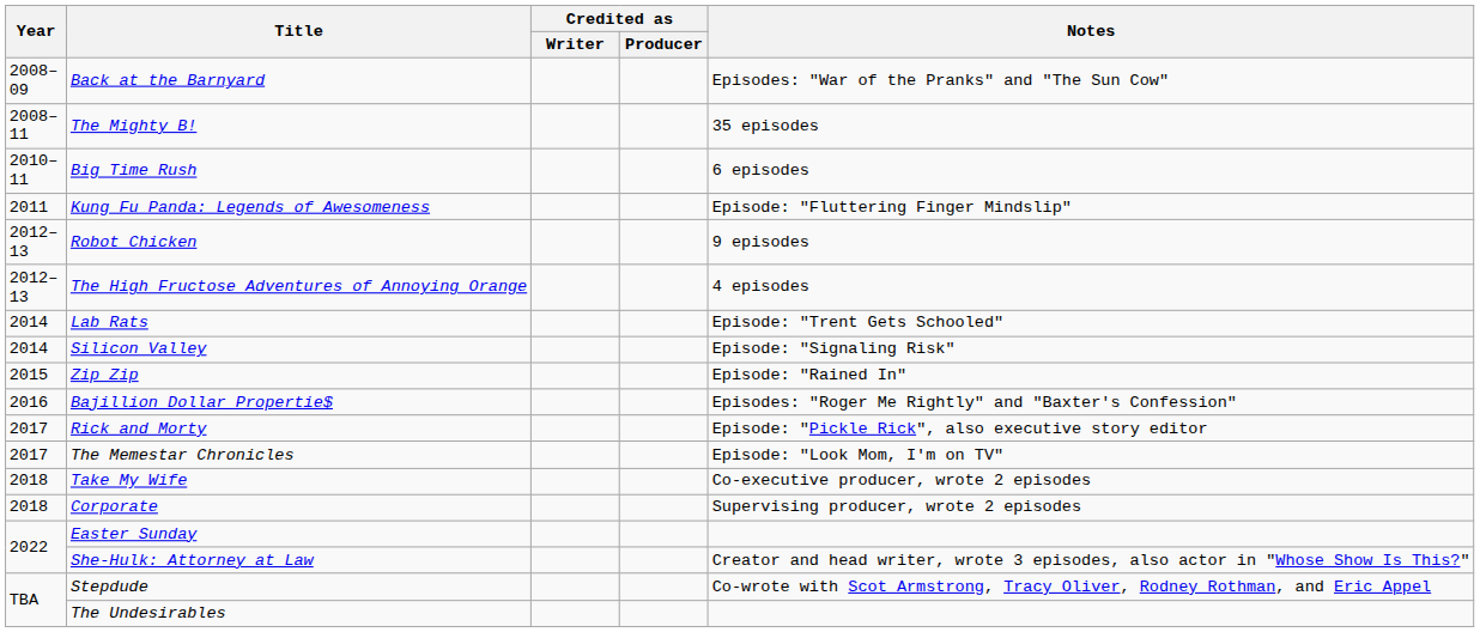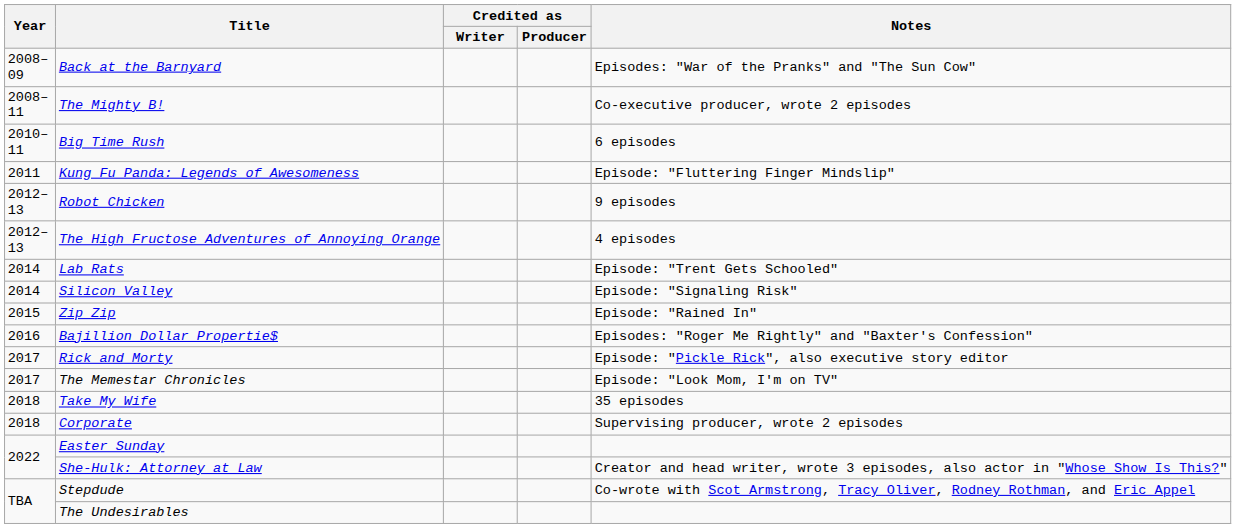 <table class="wikitable plainrowheaders sortable">
 <tr>
 <th rowspan="2" style="width:43px;">Year</th>
 <th rowspan="2">Title</th>
 <th colspan="2">Credited as</th>
 <th rowspan="2" class="unsortable">Notes</th>
 </tr>
 <tr>
 <th width="65">Writer</th>
 <th width="65">Producer</th>
 </tr>
 <tr>
 <td>2008–09</td>
 <td><em><a href='#'>Back at the Barnyard</a></em></td>
 <td></td>
 <td></td>
 <td>Episodes: "War of the Pranks" and "The Sun Cow"</td>
 </tr>
 <tr>
 <td>2008–11</td>
 <td><em><a href='#'>The Mighty B!</a></em></td>
 <td></td>
 <td></td>
-<td>35 episodes</td>
+<td>Co-executive producer, wrote 2 episodes</td>
 </tr>
 <tr>
 <td>2010–11</td>
 <td><em><a href='#'>Big Time Rush</a></em></td>
 <td></td>
 <td></td>
 <td>6 episodes</td>
 </tr>
 <tr>
 <td>2011</td>
 <td><em><a href='#'>Kung Fu Panda: Legends of Awesomeness</a></em></td>
 <td></td>
 <td></td>
 <td>Episode: "Fluttering Finger Mindslip"</td>
 </tr>
 <tr>
 <td>2012–13</td>
 <td><em><a href='#'>Robot Chicken</a></em></td>
 <td></td>
 <td></td>
 <td>9 episodes</td>
 </tr>
 <tr>
 <td>2012–13</td>
 <td><em><a href='#'>The High Fructose Adventures of Annoying Orange</a></em></td>
 <td></td>
 <td></td>
 <td>4 episodes</td>
 </tr>
 <tr>
 <td>2014</td>
 <td><em><a href='#'>Lab Rats</a></em></td>
 <td></td>
 <td></td>
 <td>Episode: "Trent Gets Schooled"</td>
 </tr>
 <tr>
 <td>2014</td>
 <td><em><a href='#'>Silicon Valley</a></em></td>
 <td></td>
 <td></td>
 <td>Episode: "Signaling Risk"</td>
 </tr>
 <tr>
 <td>2015</td>
 <td><em><a href='#'>Zip Zip</a></em></td>
 <td></td>
 <td></td>
 <td>Episode: "Rained In"</td>
 </tr>
 <tr>
 <td>2016</td>
 <td><em><a href='#'>Bajillion Dollar Propertie$</a></em></td>
 <td></td>
 <td></td>
 <td>Episodes: "Roger Me Rightly" and "Baxter's Confession"</td>
 </tr>
 <tr>
 <td>2017</td>
 <td><em><a href='#'>Rick and Morty</a></em></td>
 <td></td>
 <td></td>
 <td>Episode: "<a href='#'>Pickle Rick</a>", also executive story editor</td>
 </tr>
 <tr>
 <td>2017</td>
 <td><em>The Memestar Chronicles</em></td>
 <td></td>
 <td></td>
 <td>Episode: "Look Mom, I'm on TV"</td>
 </tr>
 <tr>
 <td>2018</td>
 <td><em><a href='#'>Take My Wife</a></em></td>
 <td></td>
 <td></td>
-<td>Co-executive producer, wrote 2 episodes</td>
+<td>35 episodes</td>
 </tr>
 <tr>
 <td>2018</td>
 <td><em><a href='#'>Corporate</a></em></td>
 <td></td>
 <td></td>
 <td>Supervising producer, wrote 2 episodes</td>
 </tr>
 <tr>
 <td rowspan="2">2022</td>
 <td><em><a href='#'>Easter Sunday</a></em></td>
 <td></td>
 <td></td>
 <td></td>
 </tr>
 <tr>
 <td><em><a href='#'>She-Hulk: Attorney at Law</a></em></td>
 <td></td>
 <td></td>
 <td>Creator and head writer, wrote 3 episodes, also actor in "<a href='#'>Whose Show Is This?</a>"</td>
 </tr>
 <tr>
 <td rowspan="2">TBA</td>
 <td><em>Stepdude</em></td>
 <td></td>
 <td></td>
 <td>Co-wrote with <a href='#'>Scot Armstrong</a>, <a href='#'>Tracy Oliver</a>, <a href='#'>Rodney Rothman</a>, and <a href='#'>Eric Appel</a></td>
 </tr>
 <tr>
 <td><em>The Undesirables</em></td>
 <td></td>
 <td></td>
 <td></td>
 </tr>
 </table>
